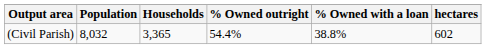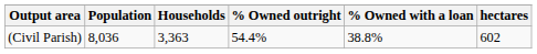 <table class="wikitable">
 <tr>
 </tr>
 <tr>
 <th>Output area</th>
 <th>Population</th>
 <th>Households</th>
 <th>% Owned outright</th>
 <th>% Owned with a loan</th>
 <th>hectares</th>
 </tr>
 <tr>
 <td>(Civil Parish)</td>
-<td>8,032</td>
-<td>3,365</td>
+<td>8,036</td>
+<td>3,363</td>
 <td>54.4%</td>
 <td>38.8%</td>
 <td>602</td>
 </tr>
 </table>
